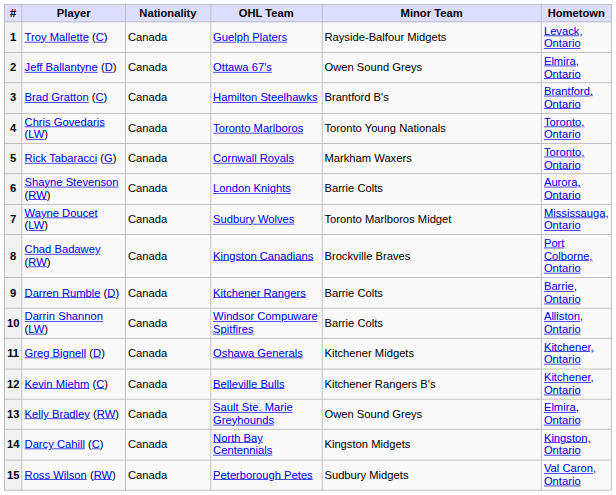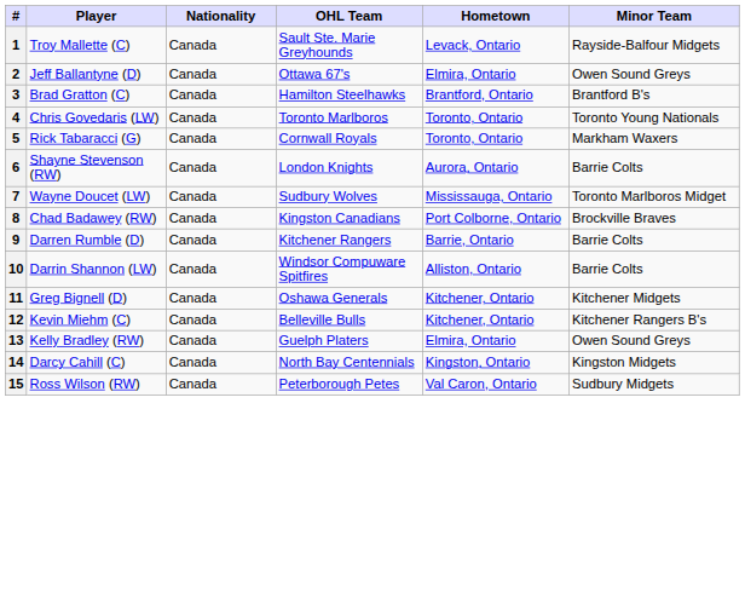 <table class="wikitable">
 <tr>
 <th style="background:#ddf; width:2.75%;">#</th>
 <th style="background:#ddf; width:19.0%;">Player</th>
 <th style="background:#ddf; width:15.0%;">Nationality</th>
 <th style="background:#ddf; width:20.0%;">OHL Team</th>
+<th style="background:#ddf; width:20.0%;">Hometown</th>
 <th style="background:#ddf; width:100.0%;">Minor Team</th>
-<th style="background:#ddf; width:20.0%;">Hometown</th>
 </tr>
 <tr>
 <th>1</th>
 <td><a href='#'>Troy Mallette</a> (<a href='#'>C</a>)</td>
 <td> Canada</td>
-<td><a href='#'>Guelph Platers</a></td>
+<td><a href='#'>Sault Ste. Marie Greyhounds</a></td>
+<td><a href='#'>Levack, Ontario</a></td>
 <td>Rayside-Balfour Midgets</td>
-<td><a href='#'>Levack, Ontario</a></td>
 </tr>
 <tr>
 <th>2</th>
 <td><a href='#'>Jeff Ballantyne</a> (<a href='#'>D</a>)</td>
 <td> Canada</td>
 <td><a href='#'>Ottawa 67's</a></td>
+<td><a href='#'>Elmira, Ontario</a></td>
 <td>Owen Sound Greys</td>
-<td><a href='#'>Elmira, Ontario</a></td>
 </tr>
 <tr>
 <th>3</th>
 <td><a href='#'>Brad Gratton</a> (<a href='#'>C</a>)</td>
 <td> Canada</td>
 <td><a href='#'>Hamilton Steelhawks</a></td>
+<td><a href='#'>Brantford, Ontario</a></td>
 <td>Brantford B's</td>
-<td><a href='#'>Brantford, Ontario</a></td>
 </tr>
 <tr>
 <th>4</th>
 <td><a href='#'>Chris Govedaris</a> (<a href='#'>LW</a>)</td>
 <td> Canada</td>
 <td><a href='#'>Toronto Marlboros</a></td>
+<td><a href='#'>Toronto, Ontario</a></td>
 <td>Toronto Young Nationals</td>
-<td><a href='#'>Toronto, Ontario</a></td>
 </tr>
 <tr>
 <th>5</th>
 <td><a href='#'>Rick Tabaracci</a> (<a href='#'>G</a>)</td>
 <td> Canada</td>
 <td><a href='#'>Cornwall Royals</a></td>
+<td><a href='#'>Toronto, Ontario</a></td>
 <td>Markham Waxers</td>
-<td><a href='#'>Toronto, Ontario</a></td>
 </tr>
 <tr>
 <th>6</th>
 <td><a href='#'>Shayne Stevenson</a> (<a href='#'>RW</a>)</td>
 <td> Canada</td>
 <td><a href='#'>London Knights</a></td>
+<td><a href='#'>Aurora, Ontario</a></td>
 <td>Barrie Colts</td>
-<td><a href='#'>Aurora, Ontario</a></td>
 </tr>
 <tr>
 <th>7</th>
 <td><a href='#'>Wayne Doucet</a> (<a href='#'>LW</a>)</td>
 <td> Canada</td>
 <td><a href='#'>Sudbury Wolves</a></td>
+<td><a href='#'>Mississauga, Ontario</a></td>
 <td>Toronto Marlboros Midget</td>
-<td><a href='#'>Mississauga, Ontario</a></td>
 </tr>
 <tr>
 <th>8</th>
 <td><a href='#'>Chad Badawey</a> (<a href='#'>RW</a>)</td>
 <td> Canada</td>
 <td><a href='#'>Kingston Canadians</a></td>
+<td><a href='#'>Port Colborne, Ontario</a></td>
 <td>Brockville Braves</td>
-<td><a href='#'>Port Colborne, Ontario</a></td>
 </tr>
 <tr>
 <th>9</th>
 <td><a href='#'>Darren Rumble</a> (<a href='#'>D</a>)</td>
 <td> Canada</td>
 <td><a href='#'>Kitchener Rangers</a></td>
+<td><a href='#'>Barrie, Ontario</a></td>
 <td>Barrie Colts</td>
-<td><a href='#'>Barrie, Ontario</a></td>
 </tr>
 <tr>
 <th>10</th>
 <td><a href='#'>Darrin Shannon</a> (<a href='#'>LW</a>)</td>
 <td> Canada</td>
 <td><a href='#'>Windsor Compuware Spitfires</a></td>
+<td><a href='#'>Alliston, Ontario</a></td>
 <td>Barrie Colts</td>
-<td><a href='#'>Alliston, Ontario</a></td>
 </tr>
 <tr>
 <th>11</th>
 <td><a href='#'>Greg Bignell</a> (<a href='#'>D</a>)</td>
 <td> Canada</td>
 <td><a href='#'>Oshawa Generals</a></td>
+<td><a href='#'>Kitchener, Ontario</a></td>
 <td>Kitchener Midgets</td>
-<td><a href='#'>Kitchener, Ontario</a></td>
 </tr>
 <tr>
 <th>12</th>
 <td><a href='#'>Kevin Miehm</a> (<a href='#'>C</a>)</td>
 <td> Canada</td>
 <td><a href='#'>Belleville Bulls</a></td>
+<td><a href='#'>Kitchener, Ontario</a></td>
 <td>Kitchener Rangers B's</td>
-<td><a href='#'>Kitchener, Ontario</a></td>
 </tr>
 <tr>
 <th>13</th>
 <td><a href='#'>Kelly Bradley</a> (<a href='#'>RW</a>)</td>
 <td> Canada</td>
-<td><a href='#'>Sault Ste. Marie Greyhounds</a></td>
+<td><a href='#'>Guelph Platers</a></td>
+<td><a href='#'>Elmira, Ontario</a></td>
 <td>Owen Sound Greys</td>
-<td><a href='#'>Elmira, Ontario</a></td>
 </tr>
 <tr>
 <th>14</th>
 <td><a href='#'>Darcy Cahill</a> (<a href='#'>C</a>)</td>
 <td> Canada</td>
 <td><a href='#'>North Bay Centennials</a></td>
+<td><a href='#'>Kingston, Ontario</a></td>
 <td>Kingston Midgets</td>
-<td><a href='#'>Kingston, Ontario</a></td>
 </tr>
 <tr>
 <th>15</th>
 <td><a href='#'>Ross Wilson</a> (<a href='#'>RW</a>)</td>
 <td> Canada</td>
 <td><a href='#'>Peterborough Petes</a></td>
+<td><a href='#'>Val Caron, Ontario</a></td>
 <td>Sudbury Midgets</td>
-<td><a href='#'>Val Caron, Ontario</a></td>
 </tr>
 </table>
